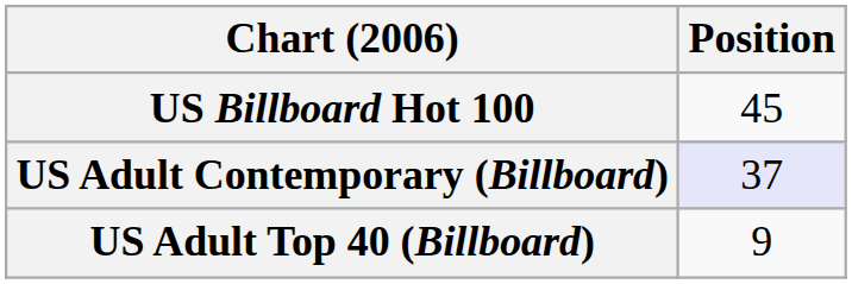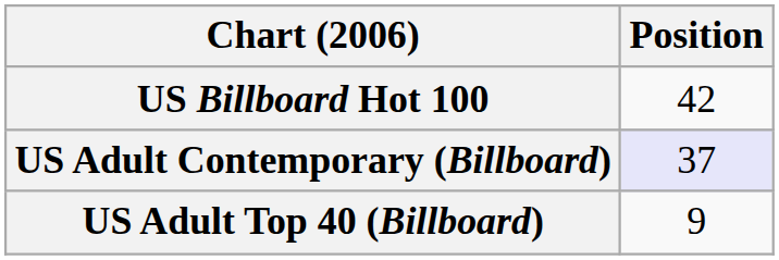 <table class="wikitable sortable plainrowheaders" style="text-align:center">
 <tr>
 <th scope="col">Chart (2006)</th>
 <th scope="col">Position</th>
 </tr>
 <tr>
 <th scope="row">US <em>Billboard</em> Hot 100</th>
-<td style="text-align:center;">45</td>
+<td style="text-align:center;">42</td>
 </tr>
 <tr>
 <th scope="row">US Adult Contemporary (<em>Billboard</em>)</th>
 <td style="background: lavender;">37</td>
 </tr>
 <tr>
 <th scope="row">US Adult Top 40 (<em>Billboard</em>)</th>
 <td>9</td>
 </tr>
 </table>
